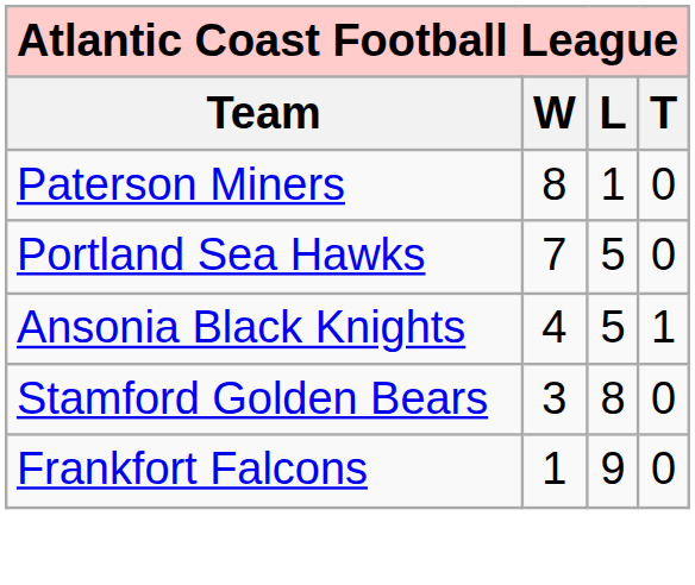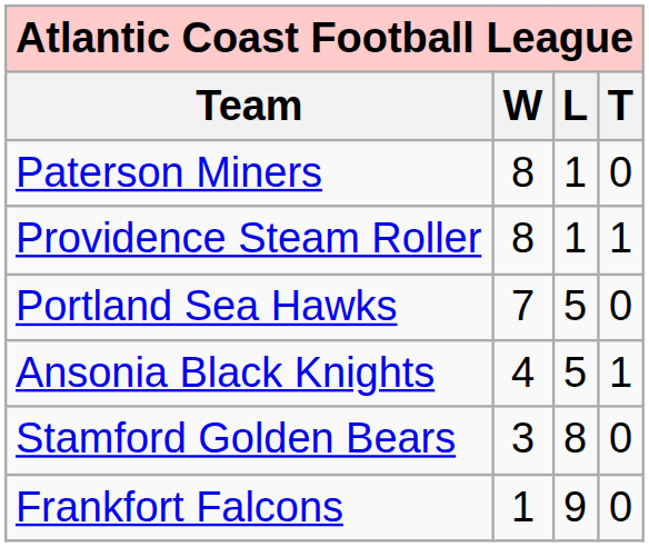 <table class="wikitable">
 <tr style="background:#ffcbcb;">
 <td colspan="4" style="text-align:center;"><strong>Atlantic Coast Football League</strong></td>
 </tr>
 <tr style="background:#efefef;">
 <th>Team</th>
 <th>W</th>
 <th>L</th>
 <th>T</th>
 </tr>
 <tr style="text-align:center;">
 <td align="left"><a href='#'>Paterson Miners</a></td>
 <td>8</td>
 <td>1</td>
 <td>0</td>
+</tr>
+<tr style="text-align:center;">
+<td align="left"><a href='#'>Providence Steam Roller</a></td>
+<td>8</td>
+<td>1</td>
+<td>1</td>
 </tr>
 <tr style="text-align:center;">
 <td align="left"><a href='#'>Portland Sea Hawks</a></td>
 <td>7</td>
 <td>5</td>
 <td>0</td>
 </tr>
 <tr style="text-align:center;">
 <td align="left"><a href='#'>Ansonia Black Knights</a></td>
 <td>4</td>
 <td>5</td>
 <td>1</td>
 </tr>
 <tr style="text-align:center;">
 <td align="left"><a href='#'>Stamford Golden Bears</a></td>
 <td>3</td>
 <td>8</td>
 <td>0</td>
 </tr>
 <tr style="text-align:center;">
 <td align="left"><a href='#'>Frankfort Falcons</a></td>
 <td>1</td>
 <td>9</td>
 <td>0</td>
 </tr>
 </table>
